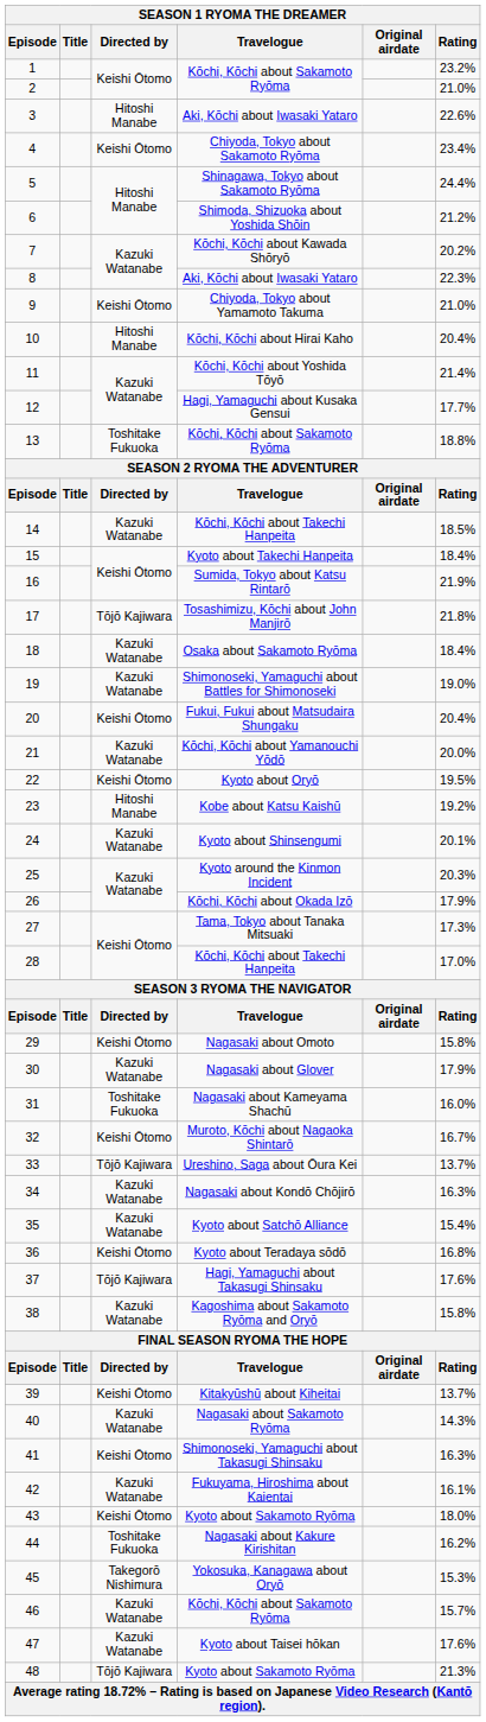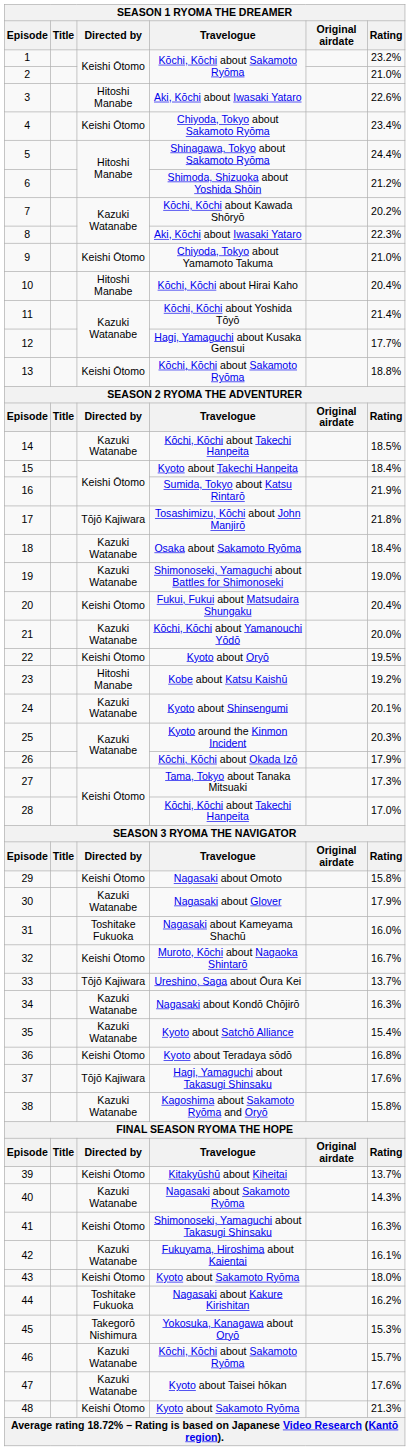 <table class="wikitable" style="text-align: center;">
 <tr>
 <th colspan="6">SEASON 1 RYOMA THE DREAMER</th>
 </tr>
 <tr>
 <th>Episode</th>
 <th>Title</th>
 <th>Directed by</th>
 <th>Travelogue</th>
 <th>Original airdate</th>
 <th>Rating</th>
 </tr>
 <tr>
 <td>1</td>
 <td></td>
 <td rowspan="2">Keishi Ōtomo</td>
 <td rowspan="2"><a href='#'>Kōchi, Kōchi</a> about <a href='#'>Sakamoto Ryōma</a></td>
 <td></td>
 <td>23.2%</td>
 </tr>
 <tr>
 <td>2</td>
 <td></td>
 <td></td>
 <td>21.0%</td>
 </tr>
 <tr>
 <td>3</td>
 <td></td>
 <td>Hitoshi Manabe</td>
 <td><a href='#'>Aki, Kōchi</a> about <a href='#'>Iwasaki Yataro</a></td>
 <td></td>
 <td>22.6%</td>
 </tr>
 <tr>
 <td>4</td>
 <td></td>
 <td>Keishi Ōtomo</td>
 <td><a href='#'>Chiyoda, Tokyo</a> about <a href='#'>Sakamoto Ryōma</a></td>
 <td></td>
 <td>23.4%</td>
 </tr>
 <tr>
 <td>5</td>
 <td></td>
 <td rowspan="2">Hitoshi Manabe</td>
 <td><a href='#'>Shinagawa, Tokyo</a> about <a href='#'>Sakamoto Ryōma</a></td>
 <td></td>
 <td><span>24.4%</span></td>
 </tr>
 <tr>
 <td>6</td>
 <td></td>
 <td><a href='#'>Shimoda, Shizuoka</a> about <a href='#'>Yoshida Shōin</a></td>
 <td></td>
 <td>21.2%</td>
 </tr>
 <tr>
 <td>7</td>
 <td></td>
 <td rowspan="2">Kazuki Watanabe</td>
 <td><a href='#'>Kōchi, Kōchi</a> about Kawada Shōryō</td>
 <td></td>
 <td>20.2%</td>
 </tr>
 <tr>
 <td>8</td>
 <td></td>
 <td><a href='#'>Aki, Kōchi</a> about <a href='#'>Iwasaki Yataro</a></td>
 <td></td>
 <td>22.3%</td>
 </tr>
 <tr>
 <td>9</td>
 <td></td>
 <td>Keishi Ōtomo</td>
 <td><a href='#'>Chiyoda, Tokyo</a> about Yamamoto Takuma</td>
 <td></td>
 <td>21.0%</td>
 </tr>
 <tr>
 <td>10</td>
 <td></td>
 <td>Hitoshi Manabe</td>
 <td><a href='#'>Kōchi, Kōchi</a> about Hirai Kaho</td>
 <td></td>
 <td>20.4%</td>
 </tr>
 <tr>
 <td>11</td>
 <td></td>
 <td rowspan="2">Kazuki Watanabe</td>
 <td><a href='#'>Kōchi, Kōchi</a> about Yoshida Tōyō</td>
 <td></td>
 <td>21.4%</td>
 </tr>
 <tr>
 <td>12</td>
 <td></td>
 <td><a href='#'>Hagi, Yamaguchi</a> about Kusaka Gensui</td>
 <td></td>
 <td>17.7%</td>
 </tr>
 <tr>
 <td>13</td>
 <td></td>
-<td>Toshitake Fukuoka</td>
+<td>Keishi Ōtomo</td>
 <td><a href='#'>Kōchi, Kōchi</a> about <a href='#'>Sakamoto Ryōma</a></td>
 <td></td>
 <td>18.8%</td>
 </tr>
 <tr>
 <th colspan="6">SEASON 2 RYOMA THE ADVENTURER</th>
 </tr>
 <tr>
 <th>Episode</th>
 <th>Title</th>
 <th>Directed by</th>
 <th>Travelogue</th>
 <th>Original airdate</th>
 <th>Rating</th>
 </tr>
 <tr>
 <td>14</td>
 <td></td>
 <td>Kazuki Watanabe</td>
 <td><a href='#'>Kōchi, Kōchi</a> about <a href='#'>Takechi Hanpeita</a></td>
 <td></td>
 <td>18.5%</td>
 </tr>
 <tr>
 <td>15</td>
 <td></td>
 <td rowspan="2">Keishi Ōtomo</td>
 <td><a href='#'>Kyoto</a> about <a href='#'>Takechi Hanpeita</a></td>
 <td></td>
 <td>18.4%</td>
 </tr>
 <tr>
 <td>16</td>
 <td></td>
 <td><a href='#'>Sumida, Tokyo</a> about <a href='#'>Katsu Rintarō</a></td>
 <td></td>
 <td>21.9%</td>
 </tr>
 <tr>
 <td>17</td>
 <td></td>
 <td>Tōjō Kajiwara</td>
 <td><a href='#'>Tosashimizu, Kōchi</a> about <a href='#'>John Manjirō</a></td>
 <td></td>
 <td>21.8%</td>
 </tr>
 <tr>
 <td>18</td>
 <td></td>
 <td>Kazuki Watanabe</td>
 <td><a href='#'>Osaka</a> about <a href='#'>Sakamoto Ryōma</a></td>
 <td></td>
 <td>18.4%</td>
 </tr>
 <tr>
 <td>19</td>
 <td></td>
 <td>Kazuki Watanabe</td>
 <td><a href='#'>Shimonoseki, Yamaguchi</a> about <a href='#'>Battles for Shimonoseki</a></td>
 <td></td>
 <td>19.0%</td>
 </tr>
 <tr>
 <td>20</td>
 <td></td>
 <td>Keishi Ōtomo</td>
 <td><a href='#'>Fukui, Fukui</a> about <a href='#'>Matsudaira Shungaku</a></td>
 <td></td>
 <td>20.4%</td>
 </tr>
 <tr>
 <td>21</td>
 <td></td>
 <td>Kazuki Watanabe</td>
 <td><a href='#'>Kōchi, Kōchi</a> about <a href='#'>Yamanouchi Yōdō</a></td>
 <td></td>
 <td>20.0%</td>
 </tr>
 <tr>
 <td>22</td>
 <td></td>
 <td>Keishi Ōtomo</td>
 <td><a href='#'>Kyoto</a> about <a href='#'>Oryō</a></td>
 <td></td>
 <td>19.5%</td>
 </tr>
 <tr>
 <td>23</td>
 <td></td>
 <td>Hitoshi Manabe</td>
 <td><a href='#'>Kobe</a> about <a href='#'>Katsu Kaishū</a></td>
 <td></td>
 <td>19.2%</td>
 </tr>
 <tr>
 <td>24</td>
 <td></td>
 <td>Kazuki Watanabe</td>
 <td><a href='#'>Kyoto</a> about <a href='#'>Shinsengumi</a></td>
 <td></td>
 <td>20.1%</td>
 </tr>
 <tr>
 <td>25</td>
 <td></td>
 <td rowspan="2">Kazuki Watanabe</td>
 <td><a href='#'>Kyoto</a> around the <a href='#'>Kinmon Incident</a></td>
 <td></td>
 <td>20.3%</td>
 </tr>
 <tr>
 <td>26</td>
 <td></td>
 <td><a href='#'>Kōchi, Kōchi</a> about <a href='#'>Okada Izō</a></td>
 <td></td>
 <td>17.9%</td>
 </tr>
 <tr>
 <td>27</td>
 <td></td>
 <td rowspan="2">Keishi Ōtomo</td>
 <td><a href='#'>Tama, Tokyo</a> about Tanaka Mitsuaki</td>
 <td></td>
 <td>17.3%</td>
 </tr>
 <tr>
 <td>28</td>
 <td></td>
 <td><a href='#'>Kōchi, Kōchi</a> about <a href='#'>Takechi Hanpeita</a></td>
 <td></td>
 <td>17.0%</td>
 </tr>
 <tr>
 <th colspan="6">SEASON 3 RYOMA THE NAVIGATOR</th>
 </tr>
 <tr>
 <th>Episode</th>
 <th>Title</th>
 <th>Directed by</th>
 <th>Travelogue</th>
 <th>Original airdate</th>
 <th>Rating</th>
 </tr>
 <tr>
 <td>29</td>
 <td></td>
 <td>Keishi Ōtomo</td>
 <td><a href='#'>Nagasaki</a> about Omoto</td>
 <td></td>
 <td>15.8%</td>
 </tr>
 <tr>
 <td>30</td>
 <td></td>
 <td>Kazuki Watanabe</td>
 <td><a href='#'>Nagasaki</a> about <a href='#'>Glover</a></td>
 <td></td>
 <td>17.9%</td>
 </tr>
 <tr>
 <td>31</td>
 <td></td>
 <td>Toshitake Fukuoka</td>
 <td><a href='#'>Nagasaki</a> about Kameyama Shachū</td>
 <td></td>
 <td>16.0%</td>
 </tr>
 <tr>
 <td>32</td>
 <td></td>
 <td>Keishi Ōtomo</td>
 <td><a href='#'>Muroto, Kōchi</a> about <a href='#'>Nagaoka Shintarō</a></td>
 <td></td>
 <td>16.7%</td>
 </tr>
 <tr>
 <td>33</td>
 <td></td>
 <td>Tōjō Kajiwara</td>
 <td><a href='#'>Ureshino, Saga</a> about Ōura Kei</td>
 <td></td>
 <td><span>13.7%</span></td>
 </tr>
 <tr>
 <td>34</td>
 <td></td>
 <td>Kazuki Watanabe</td>
 <td><a href='#'>Nagasaki</a> about Kondō Chōjirō</td>
 <td></td>
 <td>16.3%</td>
 </tr>
 <tr>
 <td>35</td>
 <td></td>
 <td>Kazuki Watanabe</td>
 <td><a href='#'>Kyoto</a> about <a href='#'>Satchō Alliance</a></td>
 <td></td>
 <td>15.4%</td>
 </tr>
 <tr>
 <td>36</td>
 <td></td>
 <td>Keishi Ōtomo</td>
 <td><a href='#'>Kyoto</a> about Teradaya sōdō</td>
 <td></td>
 <td>16.8%</td>
 </tr>
 <tr>
 <td>37</td>
 <td></td>
 <td>Tōjō Kajiwara</td>
 <td><a href='#'>Hagi, Yamaguchi</a> about <a href='#'>Takasugi Shinsaku</a></td>
 <td></td>
 <td>17.6%</td>
 </tr>
 <tr>
 <td>38</td>
 <td></td>
 <td>Kazuki Watanabe</td>
 <td><a href='#'>Kagoshima</a> about <a href='#'>Sakamoto Ryōma</a> and <a href='#'>Oryō</a></td>
 <td></td>
 <td>15.8%</td>
 </tr>
 <tr>
 <th colspan="6">FINAL SEASON RYOMA THE HOPE</th>
 </tr>
 <tr>
 <th>Episode</th>
 <th>Title</th>
 <th>Directed by</th>
 <th>Travelogue</th>
 <th>Original airdate</th>
 <th>Rating</th>
 </tr>
 <tr>
 <td>39</td>
 <td></td>
 <td>Keishi Ōtomo</td>
 <td><a href='#'>Kitakyūshū</a> about <a href='#'>Kiheitai</a></td>
 <td></td>
 <td><span>13.7%</span></td>
 </tr>
 <tr>
 <td>40</td>
 <td></td>
 <td>Kazuki Watanabe</td>
 <td><a href='#'>Nagasaki</a> about <a href='#'>Sakamoto Ryōma</a></td>
 <td></td>
 <td>14.3%</td>
 </tr>
 <tr>
 <td>41</td>
 <td></td>
 <td>Keishi Ōtomo</td>
 <td><a href='#'>Shimonoseki, Yamaguchi</a> about <a href='#'>Takasugi Shinsaku</a></td>
 <td></td>
 <td>16.3%</td>
 </tr>
 <tr>
 <td>42</td>
 <td></td>
 <td>Kazuki Watanabe</td>
 <td><a href='#'>Fukuyama, Hiroshima</a> about <a href='#'>Kaientai</a></td>
 <td></td>
 <td>16.1%</td>
 </tr>
 <tr>
 <td>43</td>
 <td></td>
 <td>Keishi Ōtomo</td>
 <td><a href='#'>Kyoto</a> about <a href='#'>Sakamoto Ryōma</a></td>
 <td></td>
 <td>18.0%</td>
 </tr>
 <tr>
 <td>44</td>
 <td></td>
 <td>Toshitake Fukuoka</td>
 <td><a href='#'>Nagasaki</a> about <a href='#'>Kakure Kirishitan</a></td>
 <td></td>
 <td>16.2%</td>
 </tr>
 <tr>
 <td>45</td>
 <td></td>
 <td>Takegorō Nishimura</td>
 <td><a href='#'>Yokosuka, Kanagawa</a> about <a href='#'>Oryō</a></td>
 <td></td>
 <td>15.3%</td>
 </tr>
 <tr>
 <td>46</td>
 <td></td>
 <td>Kazuki Watanabe</td>
 <td><a href='#'>Kōchi, Kōchi</a> about <a href='#'>Sakamoto Ryōma</a></td>
 <td></td>
 <td>15.7%</td>
 </tr>
 <tr>
 <td>47</td>
 <td></td>
 <td>Kazuki Watanabe</td>
 <td><a href='#'>Kyoto</a> about Taisei hōkan</td>
 <td></td>
 <td>17.6%</td>
 </tr>
 <tr>
 <td>48</td>
 <td></td>
-<td>Tōjō Kajiwara</td>
+<td>Keishi Ōtomo</td>
 <td><a href='#'>Kyoto</a> about <a href='#'>Sakamoto Ryōma</a></td>
 <td></td>
 <td>21.3%</td>
 </tr>
 <tr>
 <th colspan="6">Average rating 18.72% – Rating is based on Japanese <a href='#'>Video Research</a> (<a href='#'>Kantō region</a>).</th>
 </tr>
 </table>
